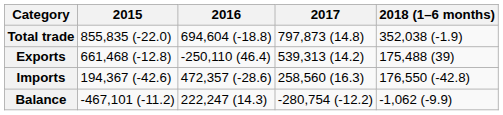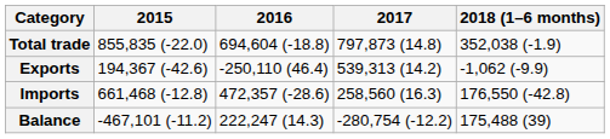 <table class="wikitable">
 <tr>
 <th>Category</th>
 <th>2015</th>
 <th>2016</th>
 <th>2017</th>
 <th>2018 (1–6 months)</th>
 </tr>
 <tr>
 <th>Total trade</th>
 <td>855,835 (-22.0)</td>
 <td>694,604 (-18.8)</td>
 <td>797,873 (14.8)</td>
 <td>352,038 (-1.9)</td>
 </tr>
 <tr>
 <th>Exports</th>
-<td>661,468 (-12.8)</td>
+<td>194,367 (-42.6)</td>
 <td>-250,110 (46.4)</td>
 <td>539,313 (14.2)</td>
-<td>175,488 (39)</td>
+<td>-1,062 (-9.9)</td>
 </tr>
 <tr>
 <th>Imports</th>
-<td>194,367 (-42.6)</td>
+<td>661,468 (-12.8)</td>
 <td>472,357 (-28.6)</td>
 <td>258,560 (16.3)</td>
 <td>176,550 (-42.8)</td>
 </tr>
 <tr>
 <th>Balance</th>
 <td>-467,101 (-11.2)</td>
 <td>222,247 (14.3)</td>
 <td>-280,754 (-12.2)</td>
-<td>-1,062 (-9.9)</td>
+<td>175,488 (39)</td>
 </tr>
 </table>
